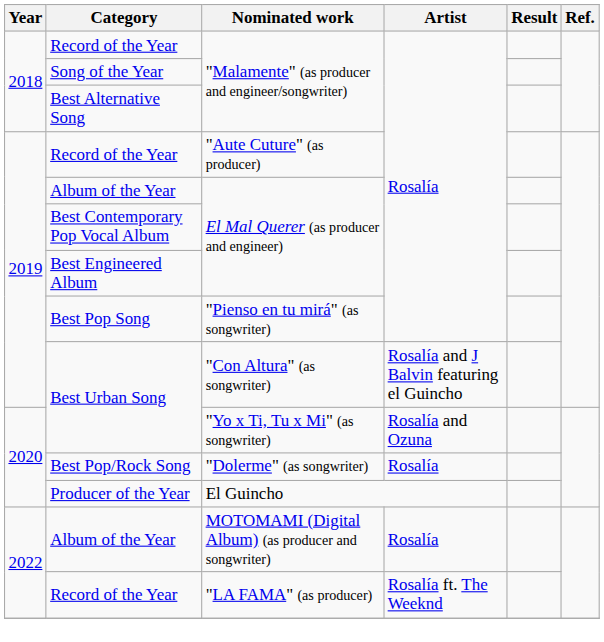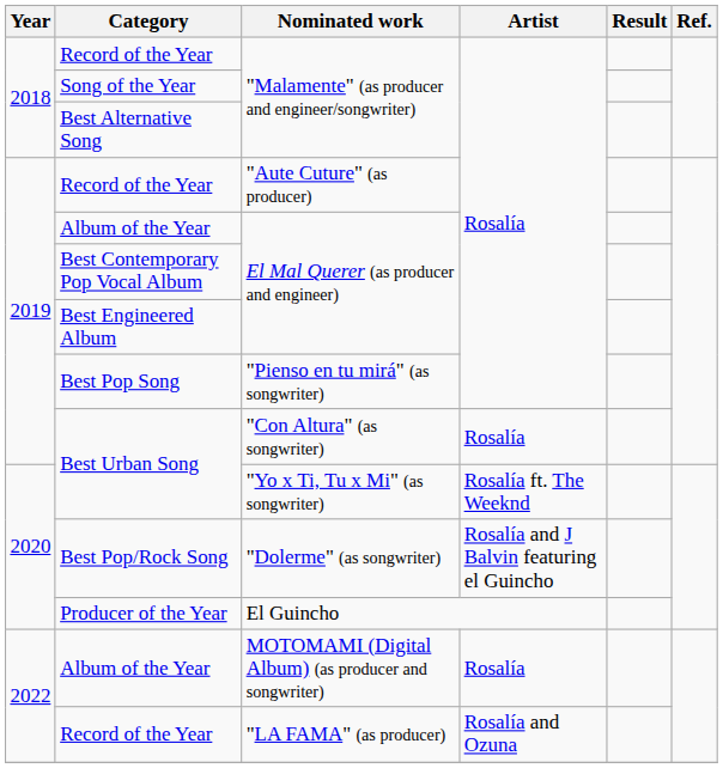 <table class="wikitable" style="width:90%;">
 <tr>
 <th width=5%>Year</th>
 <th style="width:30%;">Category</th>
 <th style="width:35%;">Nominated work</th>
 <th style="width:25%;">Artist</th>
 <th style="width:15%;">Result</th>
 <th style="width:5%;">Ref.</th>
 </tr>
 <tr>
 <td rowspan="3"><a href='#'>2018</a></td>
 <td><a href='#'>Record of the Year</a></td>
 <td rowspan="3">"<a href='#'>Malamente</a>" <small>(as producer and engineer/songwriter)</small></td>
 <td rowspan="8"><a href='#'>Rosalía</a></td>
 <td></td>
 <td rowspan="3"></td>
 </tr>
 <tr>
 <td><a href='#'>Song of the Year</a></td>
 <td></td>
 </tr>
 <tr>
 <td><a href='#'>Best Alternative Song</a></td>
 <td></td>
 </tr>
 <tr>
 <td rowspan="6"><a href='#'>2019</a></td>
 <td><a href='#'>Record of the Year</a></td>
 <td>"<a href='#'>Aute Cuture</a>" <small>(as producer)</small></td>
 <td></td>
 <td rowspan="6"></td>
 </tr>
 <tr>
 <td><a href='#'>Album of the Year</a></td>
 <td rowspan="3"><em><a href='#'>El Mal Querer</a></em> <small>(as producer and engineer)</small></td>
 <td></td>
 </tr>
 <tr>
 <td><a href='#'>Best Contemporary Pop Vocal Album</a></td>
 <td></td>
 </tr>
 <tr>
 <td><a href='#'>Best Engineered Album</a></td>
 <td></td>
 </tr>
 <tr>
 <td><a href='#'>Best Pop Song</a></td>
 <td>"<a href='#'>Pienso en tu mirá</a>" <small>(as songwriter)</small></td>
 <td></td>
 </tr>
 <tr>
 <td rowspan="2"><a href='#'>Best Urban Song</a></td>
 <td>"<a href='#'>Con Altura</a>" <small>(as songwriter)</small></td>
-<td><a href='#'>Rosalía</a> and <a href='#'>J Balvin</a> featuring el Guincho</td>
+<td><a href='#'>Rosalía</a></td>
 <td></td>
 </tr>
 <tr>
 <td rowspan="3"><a href='#'>2020</a></td>
 <td>"<a href='#'>Yo x Ti, Tu x Mi</a>" <small>(as songwriter)</small></td>
-<td><a href='#'>Rosalía</a> and <a href='#'>Ozuna</a></td>
+<td><a href='#'>Rosalía</a> ft. <a href='#'>The Weeknd</a></td>
 <td></td>
 <td rowspan="3"></td>
 </tr>
 <tr>
 <td><a href='#'>Best Pop/Rock Song</a></td>
 <td>"<a href='#'>Dolerme</a>" <small>(as songwriter)</small></td>
-<td><a href='#'>Rosalía</a></td>
+<td><a href='#'>Rosalía</a> and <a href='#'>J Balvin</a> featuring el Guincho</td>
 <td></td>
 </tr>
 <tr>
 <td><a href='#'>Producer of the Year</a></td>
 <td colspan="2">El Guincho</td>
 <td></td>
 </tr>
 <tr>
 <td rowspan="2"><a href='#'>2022</a></td>
 <td><a href='#'>Album of the Year</a></td>
 <td><a href='#'>MOTOMAMI (Digital Album)</a> <small>(as producer and songwriter)</small></td>
 <td><a href='#'>Rosalía</a></td>
 <td></td>
 <td rowspan="2"></td>
 </tr>
 <tr>
 <td><a href='#'>Record of the Year</a></td>
 <td>"<a href='#'>LA FAMA</a>" <small>(as producer)</small></td>
-<td><a href='#'>Rosalía</a> ft. <a href='#'>The Weeknd</a></td>
+<td><a href='#'>Rosalía</a> and <a href='#'>Ozuna</a></td>
 <td></td>
 </tr>
 <tr>
 </tr>
 </table>
